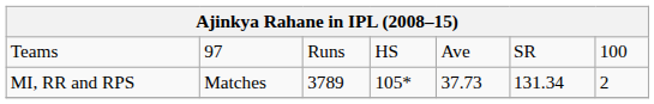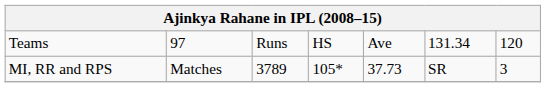 <table class="wikitable" style="float: right; margin-left: 1em; width: 40%; font-size: 90%;">
 <tr>
 <th colspan="7"><strong>Ajinkya Rahane in IPL (2008–15)</strong></th>
 </tr>
 <tr>
 <td>Teams</td>
 <td>97</td>
 <td>Runs</td>
 <td>HS</td>
 <td>Ave</td>
-<td>SR</td>
-<td>100</td>
+<td>131.34</td>
+<td>120</td>
 </tr>
 <tr>
 <td>MI, RR and RPS</td>
 <td>Matches</td>
 <td>3789</td>
 <td>105*</td>
 <td>37.73</td>
-<td>131.34</td>
-<td>2</td>
+<td>SR</td>
+<td>3</td>
 </tr>
 <tr>
 </tr>
 </table>
